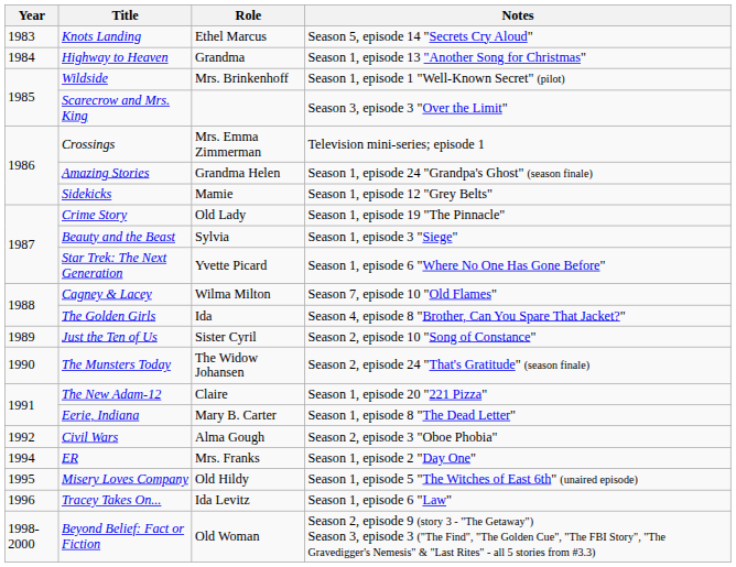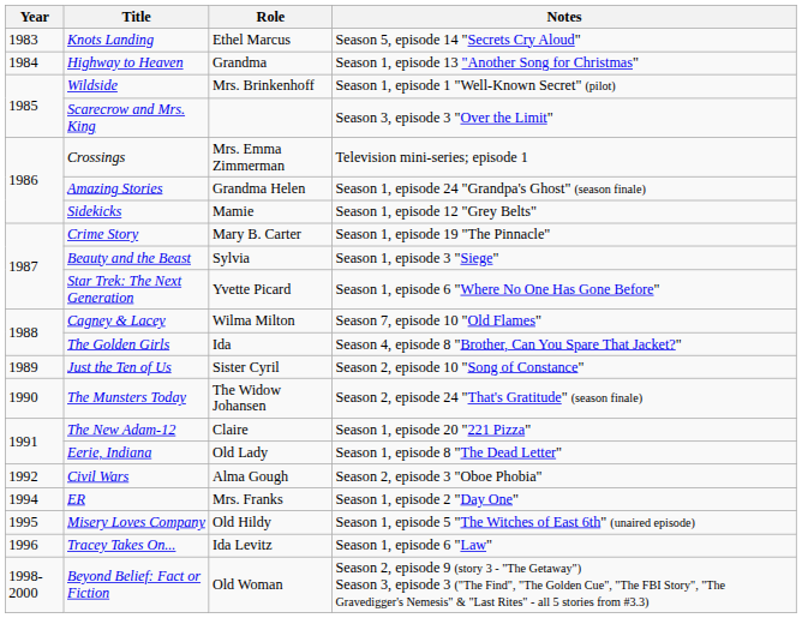 <table class="wikitable plainrowheaders sortable">
 <tr>
 <th>Year</th>
 <th>Title</th>
 <th>Role</th>
 <th>Notes</th>
 </tr>
 <tr>
 <td>1983</td>
 <td><em><a href='#'>Knots Landing</a></em></td>
 <td>Ethel Marcus</td>
 <td>Season 5, episode 14 "<a href='#'>Secrets Cry Aloud</a>"</td>
 </tr>
 <tr>
 <td>1984</td>
 <td><em><a href='#'>Highway to Heaven</a></em></td>
 <td>Grandma</td>
 <td>Season 1, episode 13 <a href='#'>"Another Song for Christmas</a>"</td>
 </tr>
 <tr>
 <td rowspan="2">1985</td>
 <td><em><a href='#'>Wildside</a></em></td>
 <td>Mrs. Brinkenhoff</td>
 <td>Season 1, episode 1 "Well-Known Secret" <small>(pilot)</small></td>
 </tr>
 <tr>
 <td><em><a href='#'>Scarecrow and Mrs. King</a></em></td>
 <td></td>
 <td>Season 3, episode 3 "<a href='#'>Over the Limit</a>"</td>
 </tr>
 <tr>
 <td rowspan="3">1986</td>
 <td><em>Crossings</em></td>
 <td>Mrs. Emma Zimmerman</td>
 <td>Television mini-series; episode 1</td>
 </tr>
 <tr>
 <td><em><a href='#'>Amazing Stories</a></em></td>
 <td>Grandma Helen</td>
 <td>Season 1, episode 24 "Grandpa's Ghost" <small>(season finale)</small></td>
 </tr>
 <tr>
 <td><em><a href='#'>Sidekicks</a></em></td>
 <td>Mamie</td>
 <td>Season 1, episode 12 "Grey Belts"</td>
 </tr>
 <tr>
 <td rowspan="3">1987</td>
 <td><em><a href='#'>Crime Story</a></em></td>
-<td>Old Lady</td>
+<td>Mary B. Carter</td>
 <td>Season 1, episode 19 "The Pinnacle"</td>
 </tr>
 <tr>
 <td><em><a href='#'>Beauty and the Beast</a></em></td>
 <td>Sylvia</td>
 <td>Season 1, episode 3 "<a href='#'>Siege</a>"</td>
 </tr>
 <tr>
 <td><em><a href='#'>Star Trek: The Next Generation</a></em></td>
 <td>Yvette Picard</td>
 <td>Season 1, episode 6 "<a href='#'>Where No One Has Gone Before</a>"</td>
 </tr>
 <tr>
 <td rowspan="2">1988</td>
 <td><em><a href='#'>Cagney & Lacey</a></em></td>
 <td>Wilma Milton</td>
 <td>Season 7, episode 10 "<a href='#'>Old Flames</a>"</td>
 </tr>
 <tr>
 <td><em><a href='#'>The Golden Girls</a></em></td>
 <td>Ida</td>
 <td>Season 4, episode 8 "<a href='#'>Brother, Can You Spare That Jacket?</a>"</td>
 </tr>
 <tr>
 <td>1989</td>
 <td><em><a href='#'>Just the Ten of Us</a></em></td>
 <td>Sister Cyril</td>
 <td>Season 2, episode 10 "<a href='#'>Song of Constance</a>"</td>
 </tr>
 <tr>
 <td>1990</td>
 <td><em><a href='#'>The Munsters Today</a></em></td>
 <td>The Widow Johansen</td>
 <td>Season 2, episode 24 "<a href='#'>That's Gratitude</a>" <small>(season finale)</small></td>
 </tr>
 <tr>
 <td rowspan="2">1991</td>
 <td><em><a href='#'>The New Adam-12</a></em></td>
 <td>Claire</td>
 <td>Season 1, episode 20 "<a href='#'>221 Pizza</a>"</td>
 </tr>
 <tr>
 <td><em><a href='#'>Eerie, Indiana</a></em></td>
-<td>Mary B. Carter</td>
+<td>Old Lady</td>
 <td>Season 1, episode 8 "<a href='#'>The Dead Letter</a>"</td>
 </tr>
 <tr>
 <td>1992</td>
 <td><em><a href='#'>Civil Wars</a></em></td>
 <td>Alma Gough</td>
 <td>Season 2, episode 3 "Oboe Phobia"</td>
 </tr>
 <tr>
 <td>1994</td>
 <td><em><a href='#'>ER</a></em></td>
 <td>Mrs. Franks</td>
 <td>Season 1, episode 2 "<a href='#'>Day One</a>"</td>
 </tr>
 <tr>
 <td>1995</td>
 <td><em><a href='#'>Misery Loves Company</a></em></td>
 <td>Old Hildy</td>
 <td>Season 1, episode 5 "<a href='#'>The Witches of East 6th</a>" <small>(unaired episode)</small></td>
 </tr>
 <tr>
 <td>1996</td>
 <td><em><a href='#'>Tracey Takes On...</a></em></td>
 <td>Ida Levitz</td>
 <td>Season 1, episode 6 "<a href='#'>Law</a>"</td>
 </tr>
 <tr>
 <td>1998-2000</td>
 <td><em><a href='#'>Beyond Belief: Fact or Fiction</a></em></td>
 <td>Old Woman</td>
 <td>Season 2, episode 9 <small>(story 3 - "The Getaway")</small> <br> Season 3, episode 3 <small>("The Find", "The Golden Cue", "The FBI Story", "The Gravedigger's Nemesis" & "Last Rites" - all 5 stories from #3.3)</small></td>
 </tr>
 </table>
